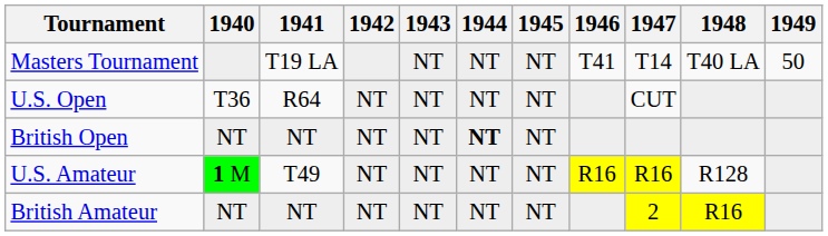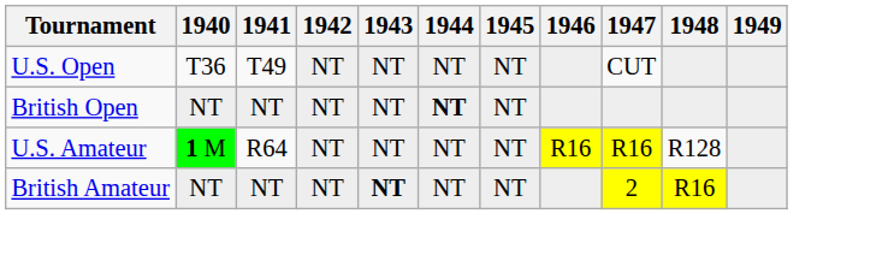 <table class="wikitable" style="font-size:95%;text-align:center;">
 <tr>
 <th>Tournament</th>
 <th>1940</th>
 <th>1941</th>
 <th>1942</th>
 <th>1943</th>
 <th>1944</th>
 <th>1945</th>
 <th>1946</th>
 <th>1947</th>
 <th>1948</th>
 <th>1949</th>
 </tr>
 <tr>
-<td align=left><a href='#'>Masters Tournament</a></td>
-<td style="background:#eeeeee;"></td>
-<td>T19 <span>LA</span></td>
-<td style="background:#eeeeee;"></td>
-<td style="background:#eeeeee;">NT</td>
-<td style="background:#eeeeee;">NT</td>
-<td style="background:#eeeeee;">NT</td>
-<td>T41</td>
-<td>T14</td>
-<td>T40 <span>LA</span></td>
-<td>50</td>
-</tr>
-<tr>
 <td align=left><a href='#'>U.S. Open</a></td>
 <td>T36</td>
-<td>R64</td>
+<td>T49</td>
 <td style="background:#eeeeee;">NT</td>
 <td style="background:#eeeeee;">NT</td>
 <td style="background:#eeeeee;">NT</td>
 <td style="background:#eeeeee;">NT</td>
 <td style="background:#eeeeee;"></td>
 <td>CUT</td>
 <td style="background:#eeeeee;"></td>
 <td style="background:#eeeeee;"></td>
 </tr>
 <tr>
 <td align=left><a href='#'>British Open</a></td>
 <td style="background:#eeeeee;">NT</td>
 <td style="background:#eeeeee;">NT</td>
 <td style="background:#eeeeee;">NT</td>
 <td style="background:#eeeeee;">NT</td>
 <td style="background:#eeeeee;"><strong>NT</strong></td>
 <td style="background:#eeeeee;">NT</td>
 <td style="background:#eeeeee;"></td>
 <td style="background:#eeeeee;"></td>
 <td style="background:#eeeeee;"></td>
 <td style="background:#eeeeee;"></td>
 </tr>
 <tr>
 <td align=left><a href='#'>U.S. Amateur</a></td>
 <td style="background:lime;"><strong>1</strong> <span>M</span></td>
-<td>T49</td>
+<td>R64</td>
 <td style="background:#eeeeee;">NT</td>
 <td style="background:#eeeeee;">NT</td>
 <td style="background:#eeeeee;">NT</td>
 <td style="background:#eeeeee;">NT</td>
 <td style="background:yellow;">R16</td>
 <td style="background:yellow;">R16</td>
 <td>R128</td>
 <td style="background:#eeeeee;"></td>
 </tr>
 <tr>
 <td align=left><a href='#'>British Amateur</a></td>
 <td style="background:#eeeeee;">NT</td>
 <td style="background:#eeeeee;">NT</td>
 <td style="background:#eeeeee;">NT</td>
-<td style="background:#eeeeee;">NT</td>
+<td style="background:#eeeeee;"><strong>NT</strong></td>
 <td style="background:#eeeeee;">NT</td>
 <td style="background:#eeeeee;">NT</td>
 <td style="background:#eeeeee;"></td>
 <td style="background:yellow;">2</td>
 <td style="background:yellow;">R16</td>
 <td style="background:#eeeeee;"></td>
 </tr>
 </table>
